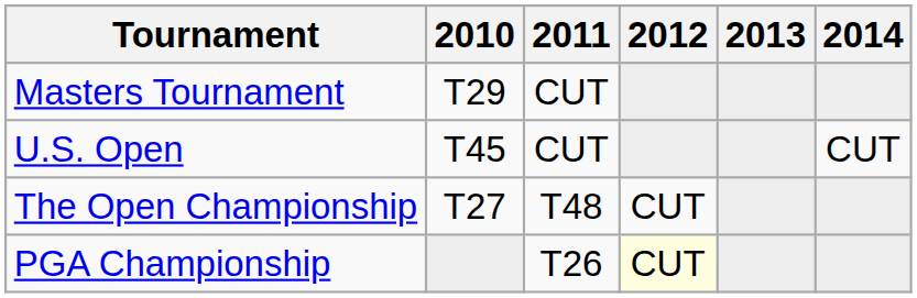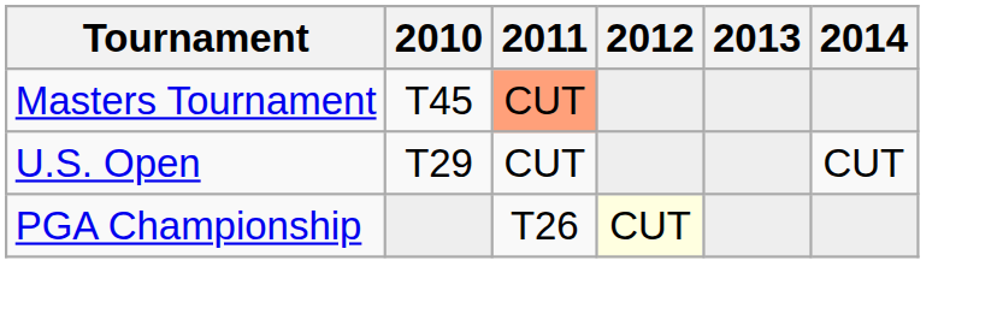 <table class="wikitable" style="font-size:95%;text-align:center;">
 <tr>
 <th>Tournament</th>
 <th>2010</th>
 <th>2011</th>
 <th>2012</th>
 <th>2013</th>
 <th>2014</th>
 </tr>
 <tr>
 <td align=left><a href='#'>Masters Tournament</a></td>
-<td>T29</td>
-<td>CUT</td>
+<td>T45</td>
+<td style="background: lightsalmon;">CUT</td>
 <td style="background:#eeeeee;"></td>
 <td style="background:#eeeeee;"></td>
 <td style="background:#eeeeee;"></td>
 </tr>
 <tr>
 <td align=left><a href='#'>U.S. Open</a></td>
-<td>T45</td>
+<td>T29</td>
 <td>CUT</td>
 <td style="background:#eeeeee;"></td>
 <td style="background:#eeeeee;"></td>
 <td>CUT</td>
-</tr>
-<tr>
-<td align=left><a href='#'>The Open Championship</a></td>
-<td>T27</td>
-<td>T48</td>
-<td>CUT</td>
-<td style="background:#eeeeee;"></td>
-<td style="background:#eeeeee;"></td>
 </tr>
 <tr>
 <td align=left><a href='#'>PGA Championship</a></td>
 <td style="background:#eeeeee;"></td>
 <td>T26</td>
 <td style="background: lightyellow;">CUT</td>
 <td style="background:#eeeeee;"></td>
 <td style="background:#eeeeee;"></td>
 </tr>
 </table>
